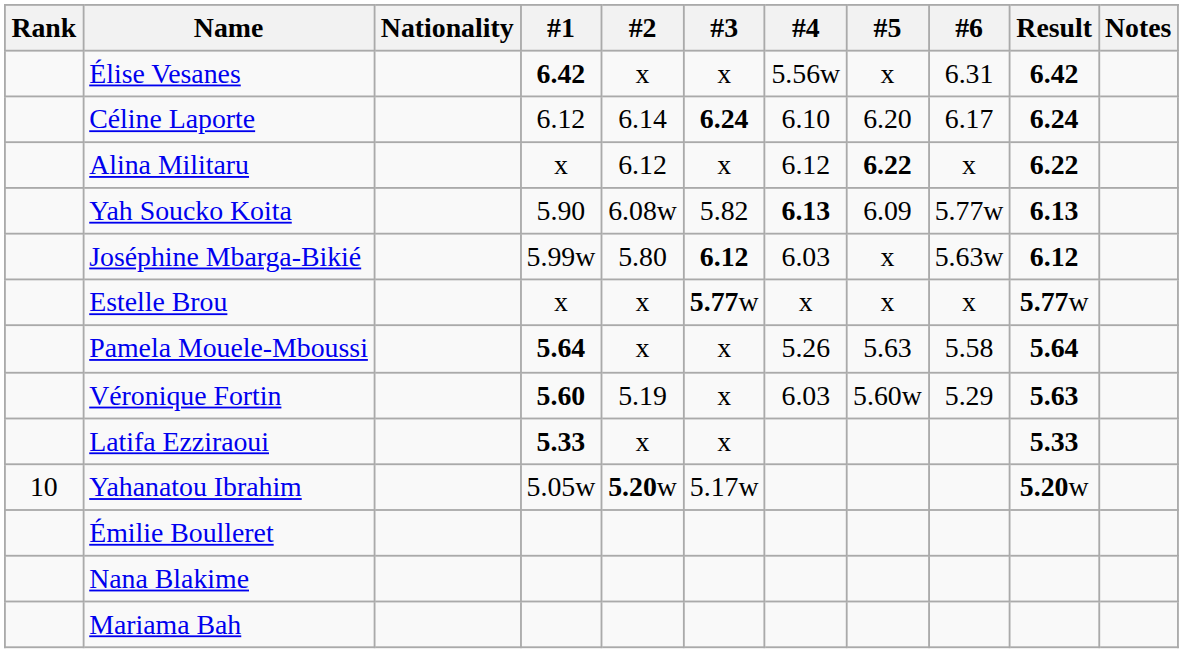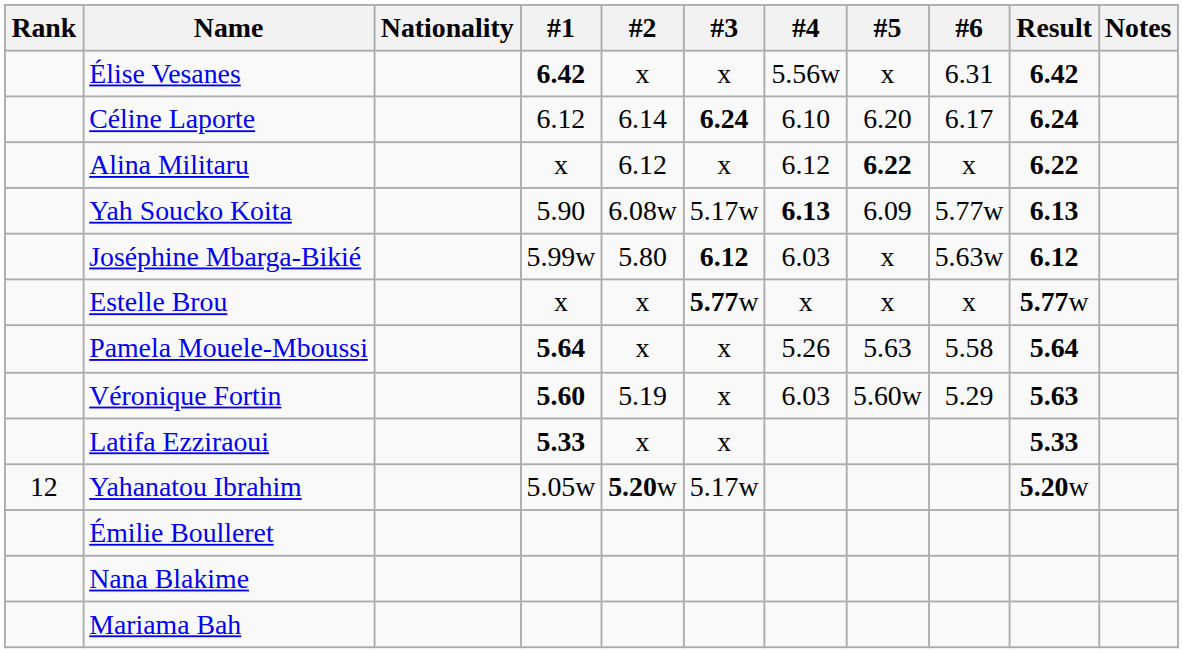 <table class="wikitable sortable" style="text-align:center;font-size:95%">
 <tr>
 <th>Rank</th>
 <th>Name</th>
 <th>Nationality</th>
 <th>#1</th>
 <th>#2</th>
 <th>#3</th>
 <th>#4</th>
 <th>#5</th>
 <th>#6</th>
 <th>Result</th>
 <th>Notes</th>
 </tr>
 <tr>
 <td></td>
 <td align=left><a href='#'>Élise Vesanes</a></td>
 <td align=left></td>
 <td><strong>6.42</strong></td>
 <td>x</td>
 <td>x</td>
 <td>5.56w</td>
 <td>x</td>
 <td>6.31</td>
 <td><strong>6.42</strong></td>
 <td></td>
 </tr>
 <tr>
 <td></td>
 <td align=left><a href='#'>Céline Laporte</a></td>
 <td align=left></td>
 <td>6.12</td>
 <td>6.14</td>
 <td><strong>6.24</strong></td>
 <td>6.10</td>
 <td>6.20</td>
 <td>6.17</td>
 <td><strong>6.24</strong></td>
 <td></td>
 </tr>
 <tr>
 <td></td>
 <td align=left><a href='#'>Alina Militaru</a></td>
 <td align=left></td>
 <td>x</td>
 <td>6.12</td>
 <td>x</td>
 <td>6.12</td>
 <td><strong>6.22</strong></td>
 <td>x</td>
 <td><strong>6.22</strong></td>
 <td></td>
 </tr>
 <tr>
 <td></td>
 <td align=left><a href='#'>Yah Soucko Koita</a></td>
 <td align=left></td>
 <td>5.90</td>
 <td>6.08w</td>
-<td>5.82</td>
+<td>5.17w</td>
 <td><strong>6.13</strong></td>
 <td>6.09</td>
 <td>5.77w</td>
 <td><strong>6.13</strong></td>
 <td></td>
 </tr>
 <tr>
 <td></td>
 <td align=left><a href='#'>Joséphine Mbarga-Bikié</a></td>
 <td align=left></td>
 <td>5.99w</td>
 <td>5.80</td>
 <td><strong>6.12</strong></td>
 <td>6.03</td>
 <td>x</td>
 <td>5.63w</td>
 <td><strong>6.12</strong></td>
 <td></td>
 </tr>
 <tr>
 <td></td>
 <td align=left><a href='#'>Estelle Brou</a></td>
 <td align=left></td>
 <td>x</td>
 <td>x</td>
 <td><strong>5.77</strong>w</td>
 <td>x</td>
 <td>x</td>
 <td>x</td>
 <td><strong>5.77</strong>w</td>
 <td></td>
 </tr>
 <tr>
 <td></td>
 <td align=left><a href='#'>Pamela Mouele-Mboussi</a></td>
 <td align=left></td>
 <td><strong>5.64</strong></td>
 <td>x</td>
 <td>x</td>
 <td>5.26</td>
 <td>5.63</td>
 <td>5.58</td>
 <td><strong>5.64</strong></td>
 <td></td>
 </tr>
 <tr>
 <td></td>
 <td align=left><a href='#'>Véronique Fortin</a></td>
 <td align=left></td>
 <td><strong>5.60</strong></td>
 <td>5.19</td>
 <td>x</td>
 <td>6.03</td>
 <td>5.60w</td>
 <td>5.29</td>
 <td><strong>5.63</strong></td>
 <td></td>
 </tr>
 <tr>
 <td></td>
 <td align=left><a href='#'>Latifa Ezziraoui</a></td>
 <td align=left></td>
 <td><strong>5.33</strong></td>
 <td>x</td>
 <td>x</td>
 <td></td>
 <td></td>
 <td></td>
 <td><strong>5.33</strong></td>
 <td></td>
 </tr>
 <tr>
-<td>10</td>
+<td>12</td>
 <td align=left><a href='#'>Yahanatou Ibrahim</a></td>
 <td align=left></td>
 <td>5.05w</td>
 <td><strong>5.20</strong>w</td>
 <td>5.17w</td>
 <td></td>
 <td></td>
 <td></td>
 <td><strong>5.20</strong>w</td>
 <td></td>
 </tr>
 <tr>
 <td></td>
 <td align=left><a href='#'>Émilie Boulleret</a></td>
 <td align=left></td>
 <td></td>
 <td></td>
 <td></td>
 <td></td>
 <td></td>
 <td></td>
 <td><strong></strong></td>
 <td></td>
 </tr>
 <tr>
 <td></td>
 <td align=left><a href='#'>Nana Blakime</a></td>
 <td align=left></td>
 <td></td>
 <td></td>
 <td></td>
 <td></td>
 <td></td>
 <td></td>
 <td><strong></strong></td>
 <td></td>
 </tr>
 <tr>
 <td></td>
 <td align=left><a href='#'>Mariama Bah</a></td>
 <td align=left></td>
 <td></td>
 <td></td>
 <td></td>
 <td></td>
 <td></td>
 <td></td>
 <td><strong></strong></td>
 <td></td>
 </tr>
 </table>
